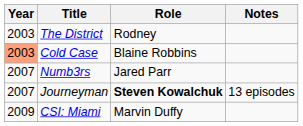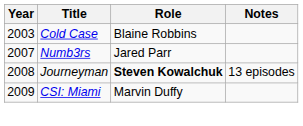 <table class="wikitable">
 <tr>
 <th>Year</th>
 <th>Title</th>
 <th>Role</th>
 <th>Notes</th>
 </tr>
 <tr>
 <td>2003</td>
-<td><em><a href='#'>The District</a></em></td>
-<td>Rodney</td>
-<td></td>
-</tr>
-<tr>
-<td style="background: lightsalmon;">2003</td>
 <td><em><a href='#'>Cold Case</a></em></td>
 <td>Blaine Robbins</td>
 <td></td>
 </tr>
 <tr>
 <td>2007</td>
 <td><em><a href='#'>Numb3rs</a></em></td>
 <td>Jared Parr</td>
 <td></td>
 </tr>
 <tr>
-<td>2007</td>
+<td>2008</td>
 <td><em>Journeyman</em></td>
 <td><strong>Steven Kowalchuk</strong></td>
 <td>13 episodes</td>
 </tr>
 <tr>
 <td>2009</td>
 <td><em><a href='#'>CSI: Miami</a></em></td>
 <td>Marvin Duffy</td>
 <td></td>
 </tr>
 </table>
